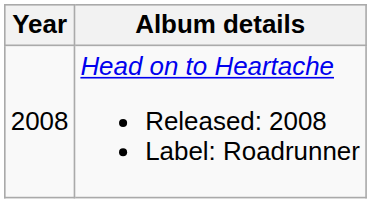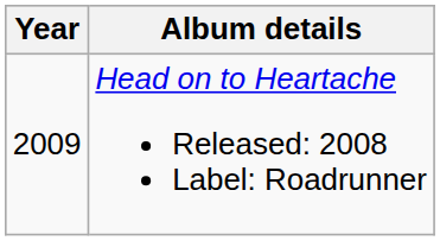 <table class="wikitable">
 <tr>
 <th>Year</th>
 <th>Album details</th>
 </tr>
 <tr>
-<td>2008</td>
+<td>2009</td>
 <td><em><a href='#'>Head on to Heartache</a></em><br><ul><li>Released: 2008</li><li>Label: Roadrunner</li></ul></td>
 </tr>
 </table>
